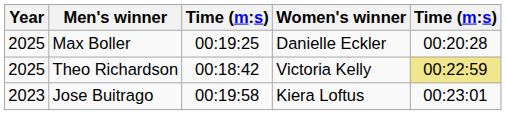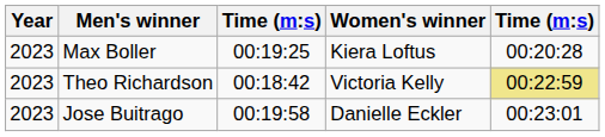 <table class="wikitable sortable" style="text-align:center">
 <tr>
 <th>Year</th>
 <th class=unsortable>Men's winner</th>
 <th>Time (<a href='#'>m</a>:<a href='#'>s</a>)</th>
 <th class=unsortable>Women's winner</th>
 <th>Time (<a href='#'>m</a>:<a href='#'>s</a>)</th>
 </tr>
 <tr>
-<td>2025</td>
+<td>2023</td>
 <td align=left>Max Boller</td>
 <td>00:19:25</td>
-<td align=left>Danielle Eckler</td>
+<td align=left>Kiera Loftus</td>
 <td>00:20:28</td>
 </tr>
 <tr>
-<td>2025</td>
+<td>2023</td>
 <td align=left>Theo Richardson</td>
 <td>00:18:42</td>
 <td align=left>Victoria Kelly</td>
 <td style="background: khaki;">00:22:59</td>
 </tr>
 <tr>
 <td>2023</td>
 <td align=left>Jose Buitrago</td>
 <td>00:19:58</td>
-<td align=left>Kiera Loftus</td>
+<td align=left>Danielle Eckler</td>
 <td>00:23:01</td>
 </tr>
 </table>
